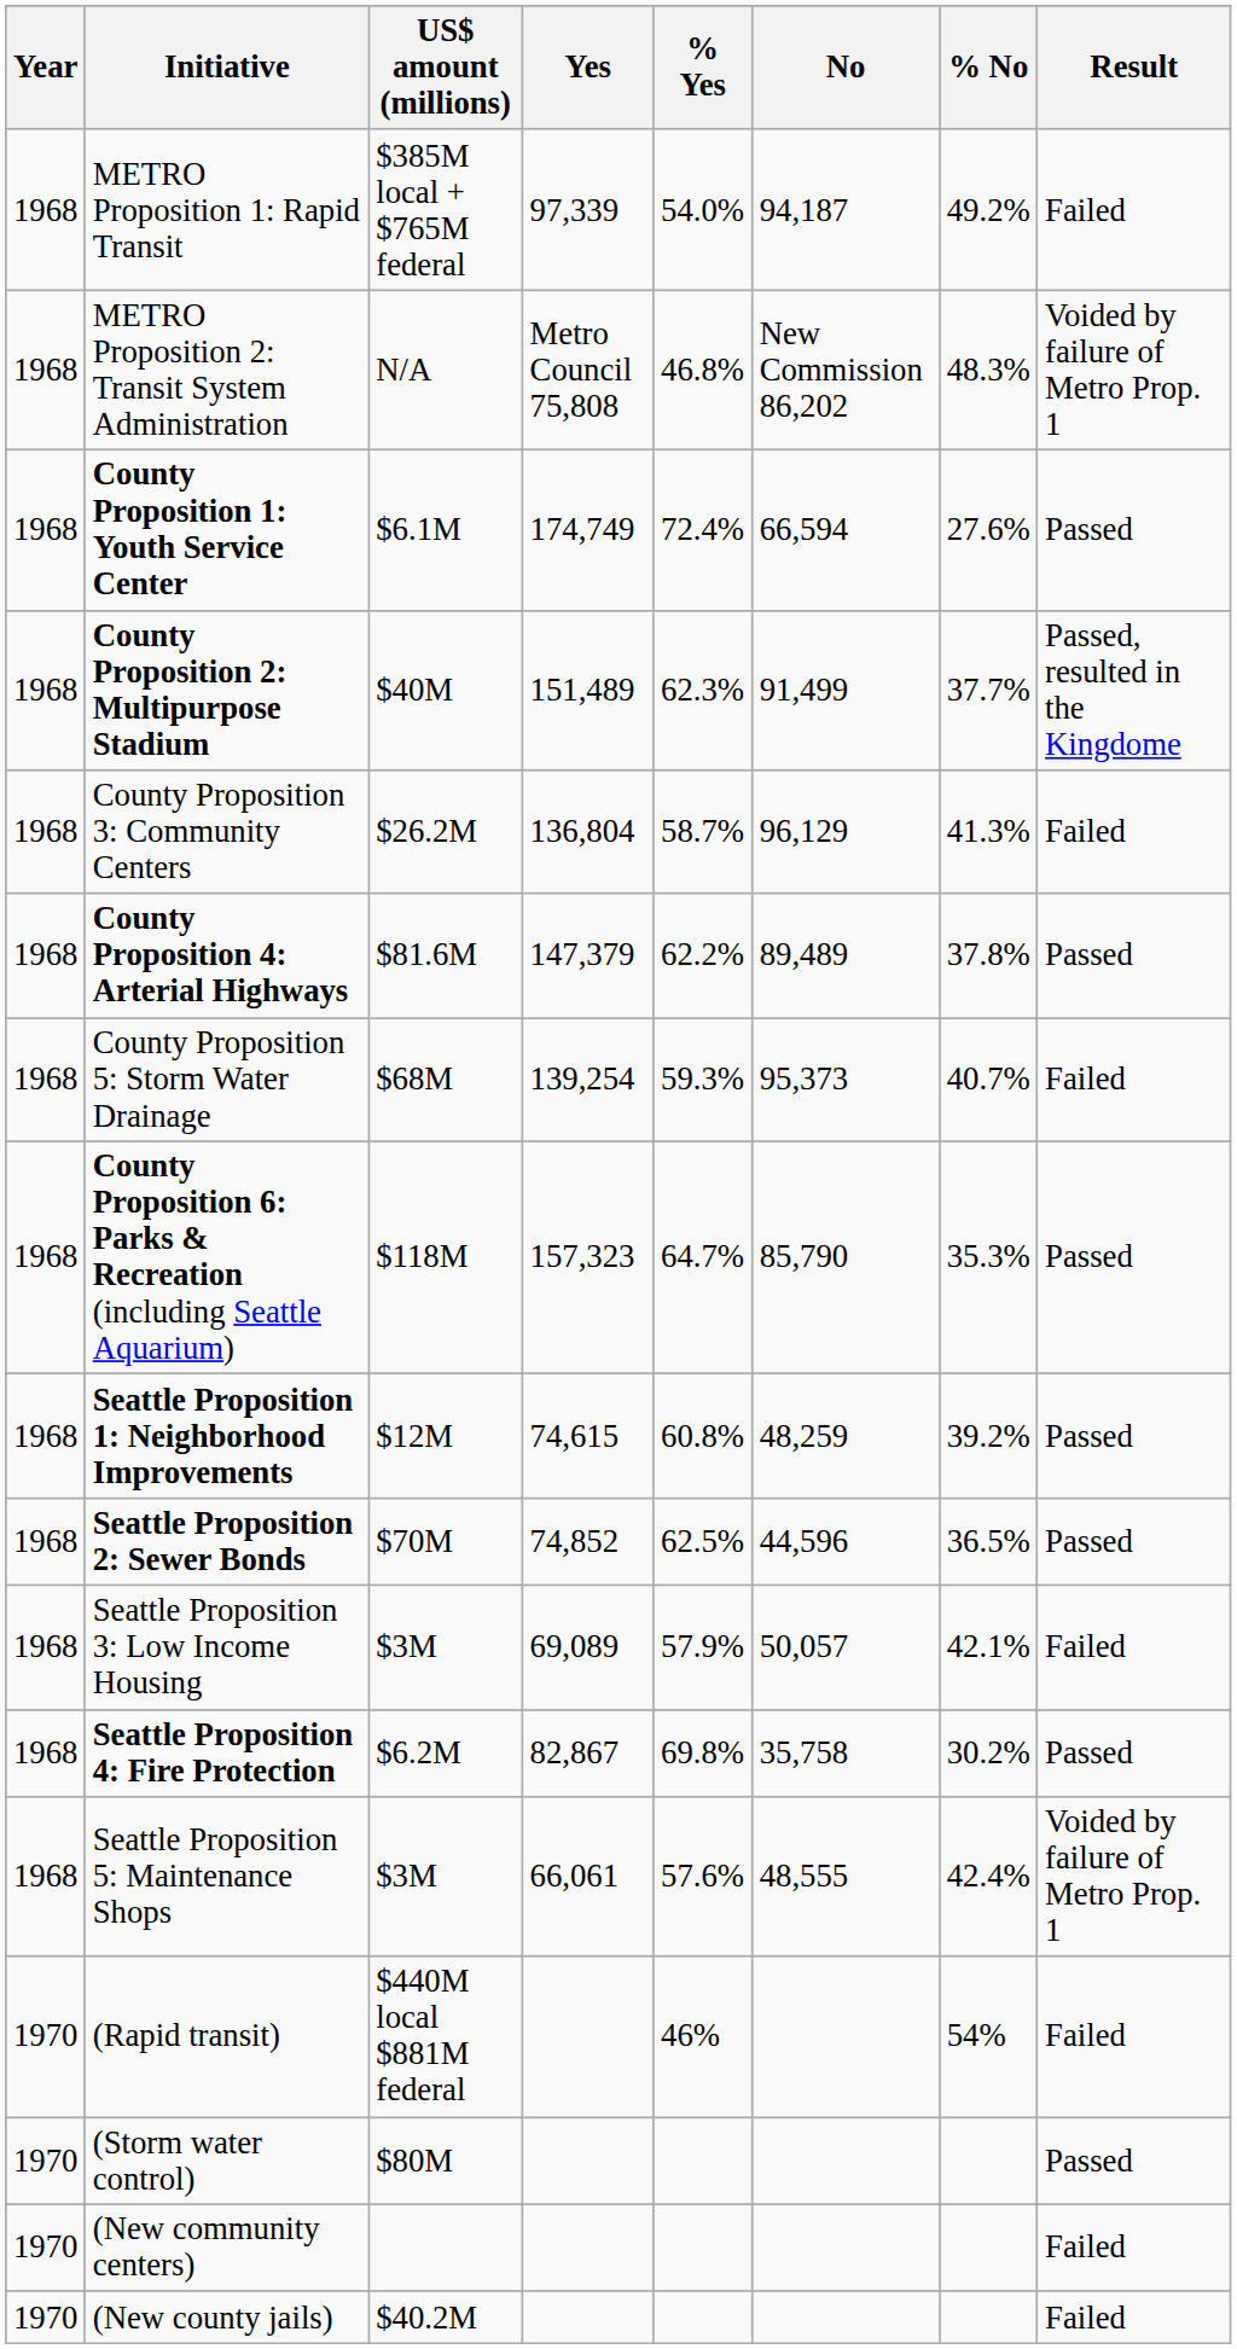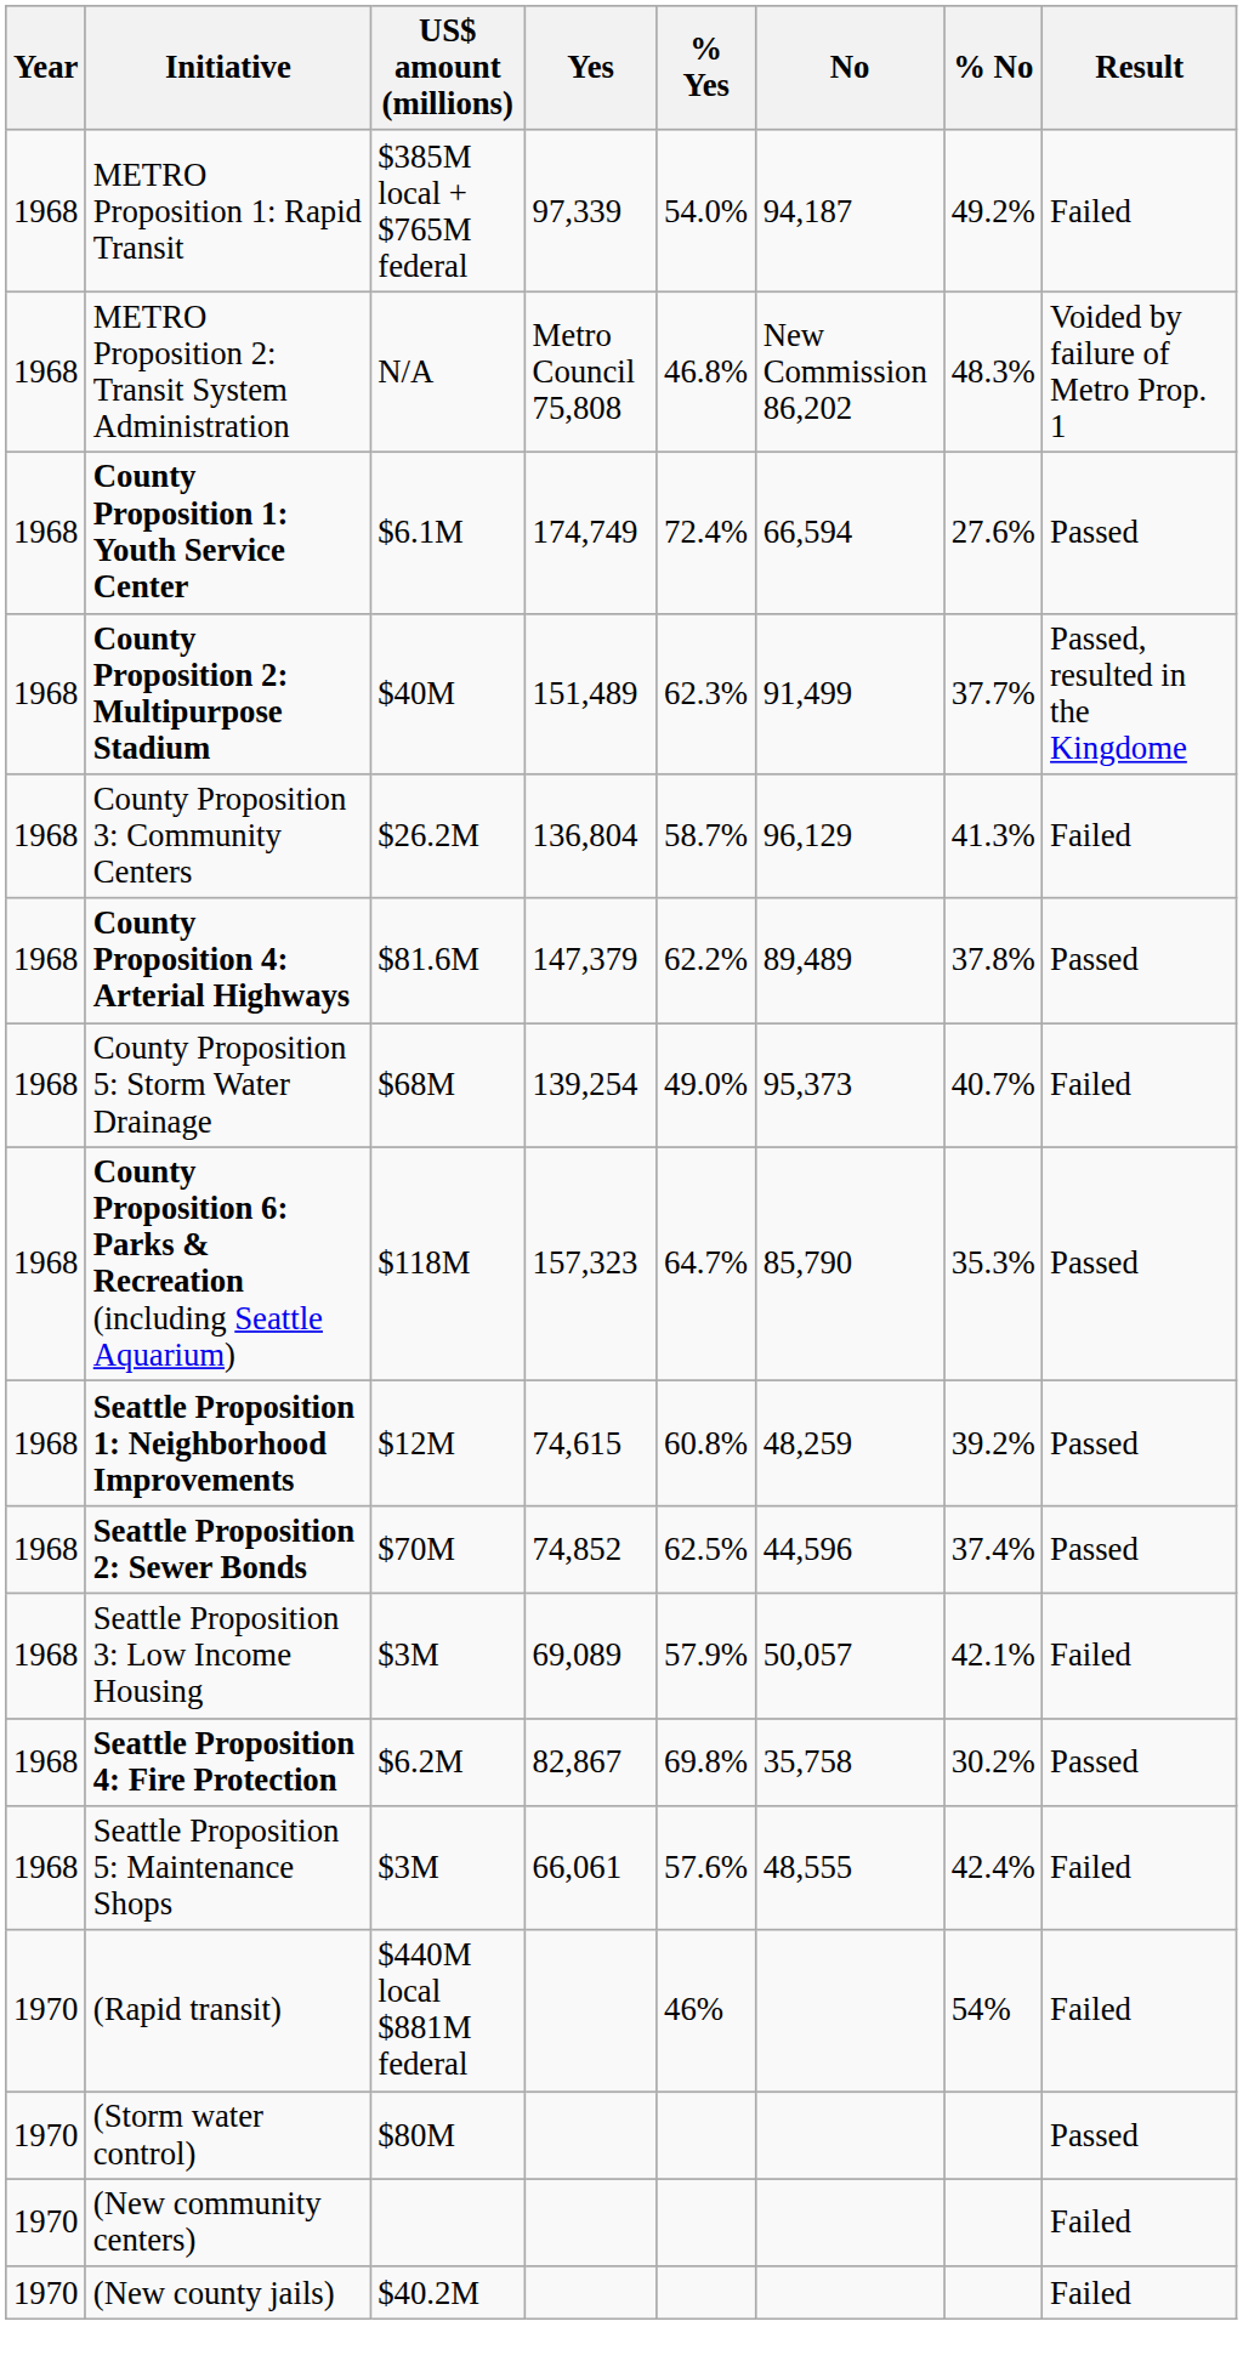 <table class=wikitable>
 <tr>
 <th>Year</th>
 <th>Initiative</th>
 <th>US$ amount<br>(millions)</th>
 <th>Yes</th>
 <th>% Yes</th>
 <th>No</th>
 <th>% No</th>
 <th>Result</th>
 </tr>
 <tr>
 <td>1968</td>
 <td>METRO Proposition 1: Rapid Transit</td>
 <td>$385M local +<br>$765M federal</td>
 <td>97,339</td>
 <td>54.0%</td>
 <td>94,187</td>
 <td>49.2%</td>
 <td>Failed</td>
 </tr>
 <tr>
 <td>1968</td>
 <td>METRO Proposition 2: Transit System Administration</td>
 <td>N/A</td>
 <td>Metro Council<br>75,808</td>
 <td>46.8%</td>
 <td>New Commission<br>86,202</td>
 <td>48.3%</td>
 <td>Voided by failure of Metro Prop. 1</td>
 </tr>
 <tr>
 <td>1968</td>
 <td><strong>County Proposition 1: Youth Service Center</strong></td>
 <td>$6.1M</td>
 <td>174,749</td>
 <td>72.4%</td>
 <td>66,594</td>
 <td>27.6%</td>
 <td>Passed</td>
 </tr>
 <tr>
 <td>1968</td>
 <td><strong>County Proposition 2: Multipurpose Stadium</strong></td>
 <td>$40M</td>
 <td>151,489</td>
 <td>62.3%</td>
 <td>91,499</td>
 <td>37.7%</td>
 <td>Passed, resulted in the <a href='#'>Kingdome</a></td>
 </tr>
 <tr>
 <td>1968</td>
 <td>County Proposition 3: Community Centers</td>
 <td>$26.2M</td>
 <td>136,804</td>
 <td>58.7%</td>
 <td>96,129</td>
 <td>41.3%</td>
 <td>Failed</td>
 </tr>
 <tr>
 <td>1968</td>
 <td><strong>County Proposition 4: Arterial Highways</strong></td>
 <td>$81.6M</td>
 <td>147,379</td>
 <td>62.2%</td>
 <td>89,489</td>
 <td>37.8%</td>
 <td>Passed</td>
 </tr>
 <tr>
 <td>1968</td>
 <td>County Proposition 5: Storm Water Drainage</td>
 <td>$68M</td>
 <td>139,254</td>
-<td>59.3%</td>
+<td>49.0%</td>
 <td>95,373</td>
 <td>40.7%</td>
 <td>Failed</td>
 </tr>
 <tr>
 <td>1968</td>
 <td><strong>County Proposition 6: Parks & Recreation</strong><br>(including <a href='#'>Seattle Aquarium</a>)</td>
 <td>$118M</td>
 <td>157,323</td>
 <td>64.7%</td>
 <td>85,790</td>
 <td>35.3%</td>
 <td>Passed</td>
 </tr>
 <tr>
 <td>1968</td>
 <td><strong>Seattle Proposition 1: Neighborhood Improvements</strong></td>
 <td>$12M</td>
 <td>74,615</td>
 <td>60.8%</td>
 <td>48,259</td>
 <td>39.2%</td>
 <td>Passed</td>
 </tr>
 <tr>
 <td>1968</td>
 <td><strong>Seattle Proposition 2: Sewer Bonds</strong></td>
 <td>$70M</td>
 <td>74,852</td>
 <td>62.5%</td>
 <td>44,596</td>
-<td>36.5%</td>
+<td>37.4%</td>
 <td>Passed</td>
 </tr>
 <tr>
 <td>1968</td>
 <td>Seattle Proposition 3: Low Income Housing</td>
 <td>$3M</td>
 <td>69,089</td>
 <td>57.9%</td>
 <td>50,057</td>
 <td>42.1%</td>
 <td>Failed</td>
 </tr>
 <tr>
 <td>1968</td>
 <td><strong>Seattle Proposition 4: Fire Protection</strong></td>
 <td>$6.2M</td>
 <td>82,867</td>
 <td>69.8%</td>
 <td>35,758</td>
 <td>30.2%</td>
 <td>Passed</td>
 </tr>
 <tr>
 <td>1968</td>
 <td>Seattle Proposition 5: Maintenance Shops</td>
 <td>$3M</td>
 <td>66,061</td>
 <td>57.6%</td>
 <td>48,555</td>
 <td>42.4%</td>
-<td>Voided by failure of Metro Prop. 1</td>
+<td>Failed</td>
 </tr>
 <tr>
 <td>1970</td>
 <td>(Rapid transit)</td>
 <td>$440M local<br>$881M federal</td>
 <td> </td>
 <td>46%</td>
 <td> </td>
 <td>54%</td>
 <td>Failed</td>
 </tr>
 <tr>
 <td>1970</td>
 <td>(Storm water control)</td>
 <td>$80M</td>
 <td> </td>
 <td> </td>
 <td> </td>
 <td> </td>
 <td>Passed</td>
 </tr>
 <tr>
 <td>1970</td>
 <td>(New community centers)</td>
 <td $55.3> </td>
 <td> </td>
 <td> </td>
 <td> </td>
 <td> </td>
 <td>Failed</td>
 </tr>
 <tr>
 <td>1970</td>
 <td>(New county jails)</td>
 <td>$40.2M</td>
 <td> </td>
 <td> </td>
 <td> </td>
 <td> </td>
 <td>Failed</td>
 </tr>
 </table>
